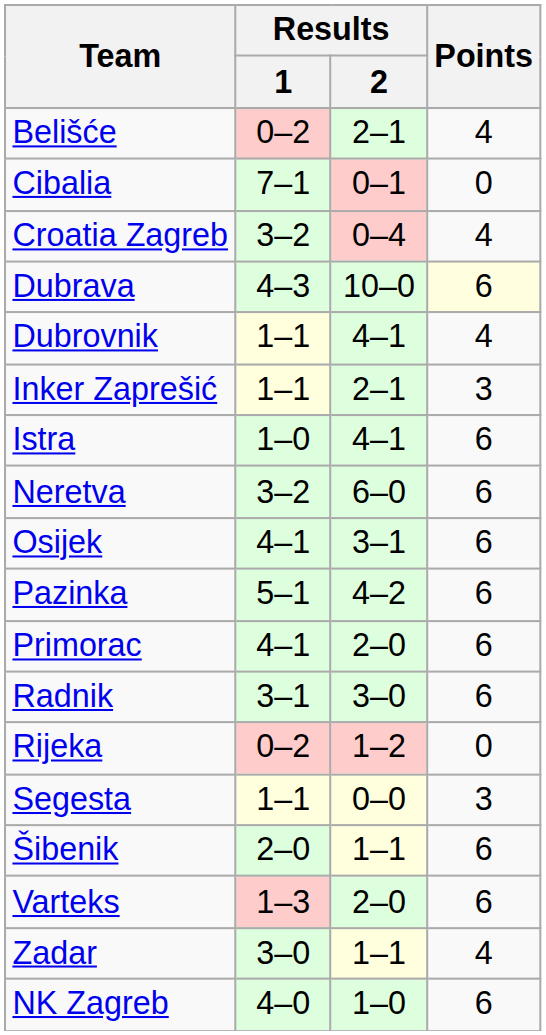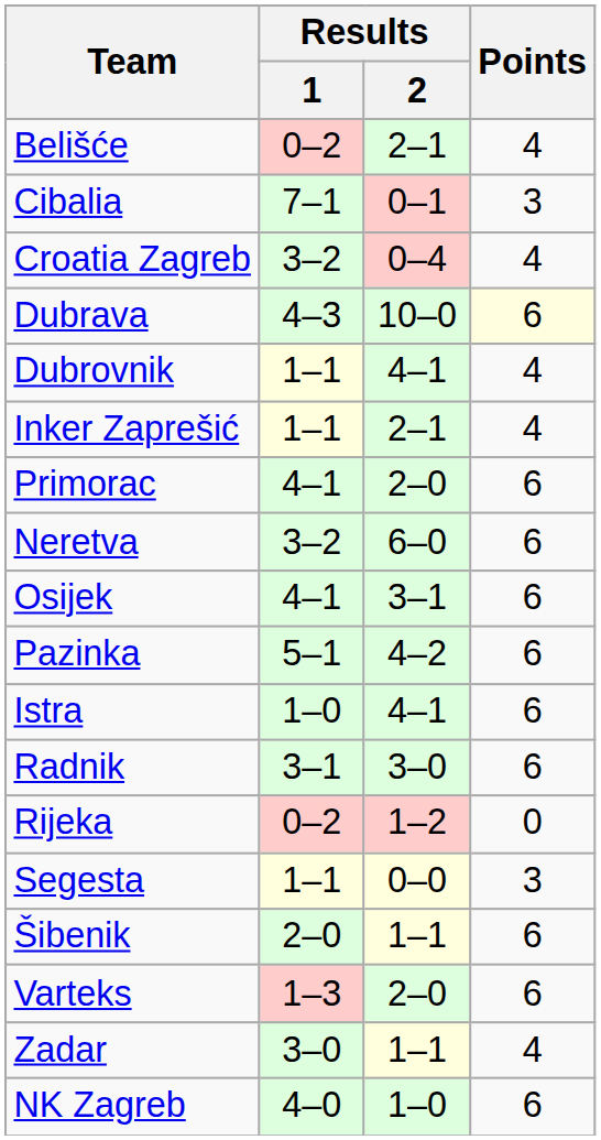 <table class="wikitable" style="text-align:center">
 <tr>
 <th rowspan=2>Team</th>
 <th colspan=2>Results</th>
 <th rowspan=2>Points</th>
 </tr>
 <tr>
 <th width=40>1</th>
 <th width=40>2</th>
 </tr>
 <tr>
 <td align=left><a href='#'>Belišće</a></td>
 <td bgcolor="#ffcccc">0–2</td>
 <td bgcolor="#ddffdd">2–1</td>
 <td>4</td>
 </tr>
 <tr>
 <td align=left><a href='#'>Cibalia</a></td>
 <td bgcolor="ddffdd">7–1</td>
 <td bgcolor="#ffcccc">0–1</td>
-<td>0</td>
+<td>3</td>
 </tr>
 <tr>
 <td align=left><a href='#'>Croatia Zagreb</a></td>
 <td bgcolor="ddffdd">3–2</td>
 <td bgcolor="ffcccc">0–4</td>
 <td>4</td>
 </tr>
 <tr>
 <td align=left><a href='#'>Dubrava</a></td>
 <td bgcolor="#ddffdd">4–3</td>
 <td bgcolor="#ddffdd">10–0</td>
 <td style="background: lightyellow;">6</td>
 </tr>
 <tr>
 <td align=left><a href='#'>Dubrovnik</a></td>
 <td bgcolor="#ffffdd">1–1</td>
 <td bgcolor="#ddffdd">4–1</td>
 <td>4</td>
 </tr>
 <tr>
 <td align=left><a href='#'>Inker Zaprešić</a></td>
 <td bgcolor="#ffffdd">1–1</td>
 <td bgcolor="#ddffdd">2–1</td>
-<td>3</td>
+<td>4</td>
 </tr>
 <tr>
-<td align=left><a href='#'>Istra</a></td>
-<td bgcolor="#ddffdd">1–0</td>
-<td bgcolor="ddffdd">4–1</td>
+<td align=left><a href='#'>Primorac</a></td>
+<td bgcolor="#ddffdd">4–1</td>
+<td bgcolor="#ddffdd">2–0</td>
 <td>6</td>
 </tr>
 <tr>
 <td align=left><a href='#'>Neretva</a></td>
 <td bgcolor="ddffdd">3–2</td>
 <td bgcolor="#ddffdd">6–0</td>
 <td>6</td>
 </tr>
 <tr>
 <td align=left><a href='#'>Osijek</a></td>
 <td bgcolor="#ddffdd">4–1</td>
 <td bgcolor="#ddffdd">3–1</td>
 <td>6</td>
 </tr>
 <tr>
 <td align=left><a href='#'>Pazinka</a></td>
 <td bgcolor="#ddffdd">5–1</td>
 <td bgcolor="#ddffdd">4–2</td>
 <td>6</td>
 </tr>
 <tr>
-<td align=left><a href='#'>Primorac</a></td>
-<td bgcolor="#ddffdd">4–1</td>
-<td bgcolor="#ddffdd">2–0</td>
+<td align=left><a href='#'>Istra</a></td>
+<td bgcolor="#ddffdd">1–0</td>
+<td bgcolor="ddffdd">4–1</td>
 <td>6</td>
 </tr>
 <tr>
 <td align=left><a href='#'>Radnik</a></td>
 <td bgcolor="#ddffdd">3–1</td>
 <td bgcolor="#ddffdd">3–0</td>
 <td>6</td>
 </tr>
 <tr>
 <td align=left><a href='#'>Rijeka</a></td>
 <td bgcolor="#ffcccc">0–2</td>
 <td bgcolor="ffcccc">1–2</td>
 <td>0</td>
 </tr>
 <tr>
 <td align=left><a href='#'>Segesta</a></td>
 <td bgcolor="#ffffdd">1–1</td>
 <td bgcolor="#ffffdd">0–0</td>
 <td>3</td>
 </tr>
 <tr>
 <td align=left><a href='#'>Šibenik</a></td>
 <td bgcolor="#ddffdd">2–0</td>
 <td bgcolor="#ffffdd">1–1</td>
 <td>6</td>
 </tr>
 <tr>
 <td align=left><a href='#'>Varteks</a></td>
 <td bgcolor="#ffcccc">1–3</td>
 <td bgcolor="#ddffdd">2–0</td>
 <td>6</td>
 </tr>
 <tr>
 <td align=left><a href='#'>Zadar</a></td>
 <td bgcolor="ddffdd">3–0</td>
 <td bgcolor="#ffffdd">1–1</td>
 <td>4</td>
 </tr>
 <tr>
 <td align=left><a href='#'>NK Zagreb</a></td>
 <td bgcolor="#ddffdd">4–0</td>
 <td bgcolor="#ddffdd">1–0</td>
 <td>6</td>
 </tr>
 </table>
